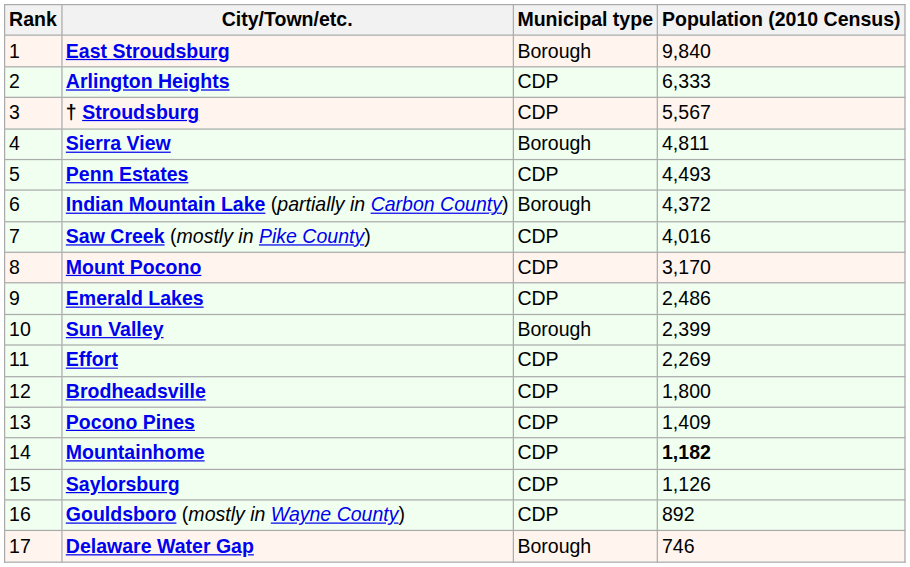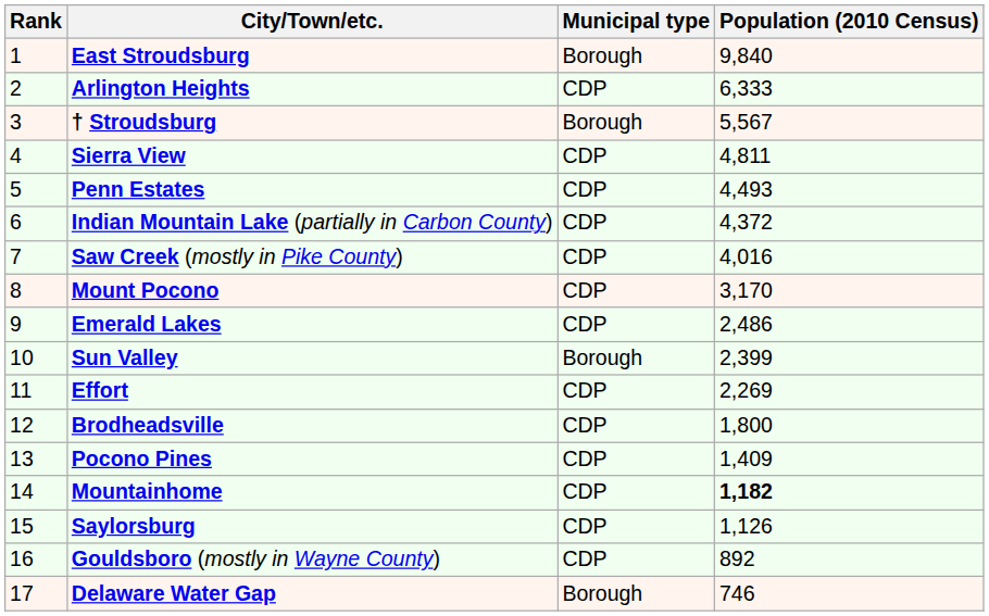 <table class="wikitable sortable">
 <tr>
 <th>Rank</th>
 <th>City/Town/etc.</th>
 <th>Municipal type</th>
 <th>Population (2010 Census)</th>
 </tr>
 <tr style="background:seaShell;">
 <td>1</td>
 <td><strong><a href='#'>East Stroudsburg</a></strong></td>
 <td>Borough</td>
 <td>9,840</td>
 </tr>
 <tr style="background:honeyDew;">
 <td>2</td>
 <td><strong><a href='#'>Arlington Heights</a></strong></td>
 <td>CDP</td>
 <td>6,333</td>
 </tr>
 <tr style="background:seaShell;">
 <td>3</td>
 <td><strong>†</strong> <strong><a href='#'>Stroudsburg</a></strong></td>
-<td>CDP</td>
+<td>Borough</td>
 <td>5,567</td>
 </tr>
 <tr style="background:honeyDew;">
 <td>4</td>
 <td><strong><a href='#'>Sierra View</a></strong></td>
-<td>Borough</td>
+<td>CDP</td>
 <td>4,811</td>
 </tr>
 <tr style="background:honeyDew;">
 <td>5</td>
 <td><strong><a href='#'>Penn Estates</a></strong></td>
 <td>CDP</td>
 <td>4,493</td>
 </tr>
 <tr style="background:honeyDew;">
 <td>6</td>
 <td><strong><a href='#'>Indian Mountain Lake</a></strong> (<em>partially in <a href='#'>Carbon County</a></em>)</td>
-<td>Borough</td>
+<td>CDP</td>
 <td>4,372</td>
 </tr>
 <tr style="background:honeyDew;">
 <td>7</td>
 <td><strong><a href='#'>Saw Creek</a></strong> (<em>mostly in <a href='#'>Pike County</a></em>)</td>
 <td>CDP</td>
 <td>4,016</td>
 </tr>
 <tr style="background:seaShell;">
 <td>8</td>
 <td><strong><a href='#'>Mount Pocono</a></strong></td>
 <td>CDP</td>
 <td>3,170</td>
 </tr>
 <tr style="background:honeyDew;">
 <td>9</td>
 <td><strong><a href='#'>Emerald Lakes</a></strong></td>
 <td>CDP</td>
 <td>2,486</td>
 </tr>
 <tr style="background:honeyDew;">
 <td>10</td>
 <td><strong><a href='#'>Sun Valley</a></strong></td>
 <td>Borough</td>
 <td>2,399</td>
 </tr>
 <tr style="background:honeyDew;">
 <td>11</td>
 <td><strong><a href='#'>Effort</a></strong></td>
 <td>CDP</td>
 <td>2,269</td>
 </tr>
 <tr style="background:honeyDew;">
 <td>12</td>
 <td><strong><a href='#'>Brodheadsville</a></strong></td>
 <td>CDP</td>
 <td>1,800</td>
 </tr>
 <tr style="background:honeyDew;">
 <td>13</td>
 <td><strong><a href='#'>Pocono Pines</a></strong></td>
 <td>CDP</td>
 <td>1,409</td>
 </tr>
 <tr style="background:honeyDew;">
 <td>14</td>
 <td><strong><a href='#'>Mountainhome</a></strong></td>
 <td>CDP</td>
 <td><strong>1,182</strong></td>
 </tr>
 <tr style="background:honeyDew;">
 <td>15</td>
 <td><strong><a href='#'>Saylorsburg</a></strong></td>
 <td>CDP</td>
 <td>1,126</td>
 </tr>
 <tr style="background:honeyDew;">
 <td>16</td>
 <td><strong><a href='#'>Gouldsboro</a></strong> (<em>mostly in <a href='#'>Wayne County</a></em>)</td>
 <td>CDP</td>
 <td>892</td>
 </tr>
 <tr style="background:seaShell;">
 <td>17</td>
 <td><strong><a href='#'>Delaware Water Gap</a></strong></td>
 <td>Borough</td>
 <td>746</td>
 </tr>
 </table>
